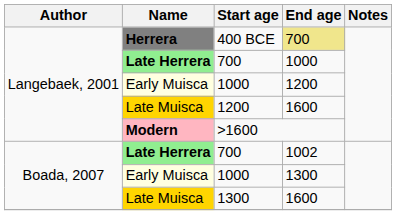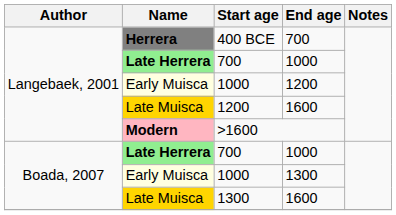 <table class="wikitable sortable">
 <tr>
 <th>Author</th>
 <th>Name</th>
 <th>Start age</th>
 <th>End age</th>
 <th>Notes</th>
 </tr>
 <tr>
 <td rowspan=5 align=center valign=center>Langebaek, 2001</td>
 <td align=left bgcolor=grey><strong>Herrera</strong></td>
 <td>400 BCE</td>
-<td style="background: khaki;">700</td>
+<td>700</td>
 <td rowspan=5 align=center valign=center></td>
 </tr>
 <tr>
 <td align=left bgcolor=lightgreen><strong>Late Herrera</strong></td>
 <td>700</td>
 <td>1000</td>
 </tr>
 <tr>
 <td align=left bgcolor=lightyellow>Early Muisca</td>
 <td>1000</td>
 <td>1200</td>
 </tr>
 <tr>
 <td align=left bgcolor=#FFD500>Late Muisca</td>
 <td>1200</td>
 <td>1600</td>
 </tr>
 <tr>
 <td align=left bgcolor=lightpink><strong>Modern</strong></td>
 <td colspan=2>>1600</td>
 </tr>
 <tr>
 <td rowspan=3 align=center valign=center>Boada, 2007</td>
 <td align=left bgcolor=lightgreen><strong>Late Herrera</strong></td>
 <td>700</td>
-<td>1002</td>
+<td>1000</td>
 <td rowspan=3 align=center valign=center></td>
 </tr>
 <tr>
 <td bgcolor=lightyellow>Early Muisca</td>
 <td>1000</td>
 <td>1300</td>
 </tr>
 <tr>
 <td bgcolor=#FFD500>Late Muisca</td>
 <td>1300</td>
 <td>1600</td>
 </tr>
 <tr>
 </tr>
 </table>
